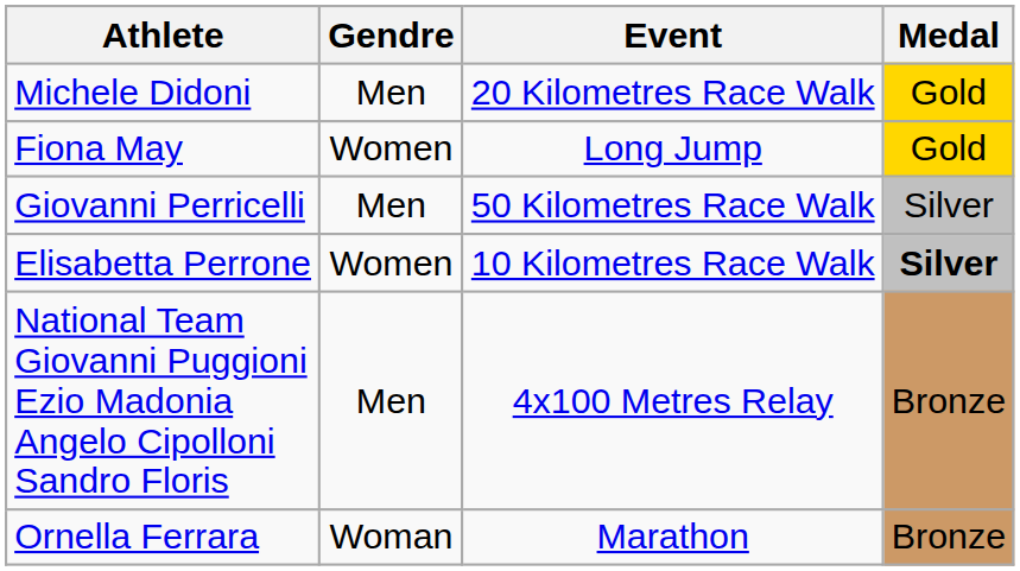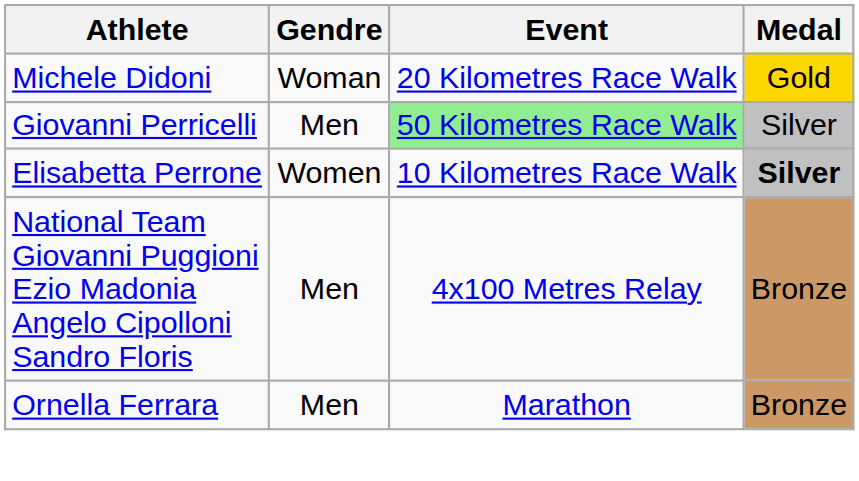 <table class="wikitable" style="width:; font-size:90%; text-align:center;">
 <tr>
 <th>Athlete</th>
 <th>Gendre</th>
 <th>Event</th>
 <th>Medal</th>
 </tr>
 <tr>
 <td align=left><a href='#'>Michele Didoni</a></td>
-<td>Men</td>
+<td>Woman</td>
 <td><a href='#'>20 Kilometres Race Walk</a></td>
-<td bgcolor=gold>Gold</td>
-</tr>
-<tr>
-<td align=left><a href='#'>Fiona May</a></td>
-<td>Women</td>
-<td><a href='#'>Long Jump</a></td>
 <td bgcolor=gold>Gold</td>
 </tr>
 <tr>
 <td align=left><a href='#'>Giovanni Perricelli</a></td>
 <td>Men</td>
-<td><a href='#'>50 Kilometres Race Walk</a></td>
+<td style="background: lightgreen;"><a href='#'>50 Kilometres Race Walk</a></td>
 <td bgcolor=silver>Silver</td>
 </tr>
 <tr>
 <td align=left><a href='#'>Elisabetta Perrone</a></td>
 <td>Women</td>
 <td><a href='#'>10 Kilometres Race Walk</a></td>
 <td bgcolor=silver><strong>Silver</strong></td>
 </tr>
 <tr>
 <td align=left> <a href='#'>National Team</a><br><a href='#'>Giovanni Puggioni</a><br><a href='#'>Ezio Madonia</a><br><a href='#'>Angelo Cipolloni</a><br><a href='#'>Sandro Floris</a></td>
 <td>Men</td>
 <td><a href='#'>4x100 Metres Relay</a></td>
 <td bgcolor=cc9966>Bronze</td>
 </tr>
 <tr>
 <td align=left><a href='#'>Ornella Ferrara</a></td>
-<td>Woman</td>
+<td>Men</td>
 <td><a href='#'>Marathon</a></td>
 <td bgcolor=cc9966>Bronze</td>
 </tr>
 </table>
